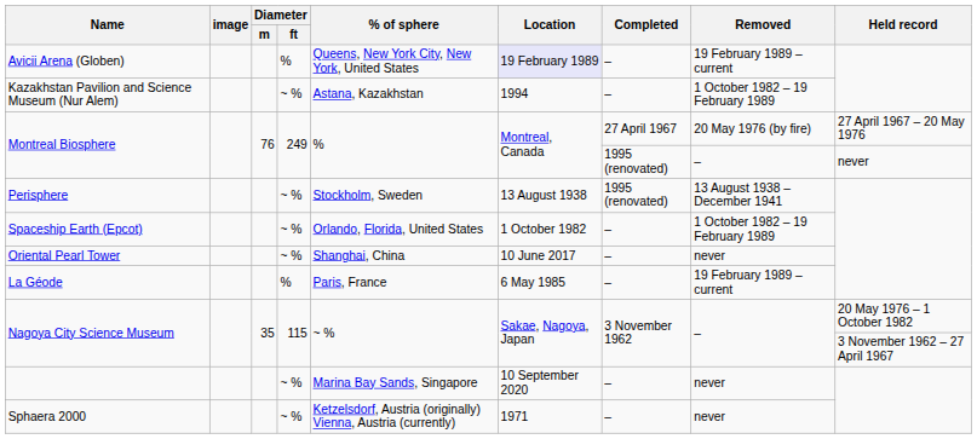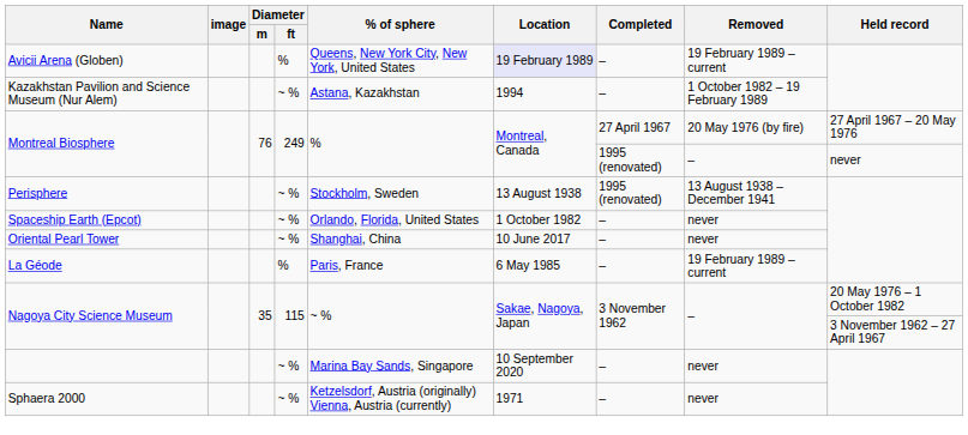 <table class="wikitable sortable">
 <tr>
 <th rowspan=2>Name</th>
 <th rowspan=2>image</th>
 <th colspan=2 data-sort-type="number">Diameter</th>
 <th rowspan=2>% of sphere</th>
 <th rowspan=2>Location</th>
 <th rowspan=2>Completed</th>
 <th rowspan=2>Removed</th>
 <th rowspan=2>Held record</th>
 </tr>
 <tr>
 <th width="2%">m</th>
 <th width="2%">ft</th>
 </tr>
 <tr>
 <td><a href='#'>Avicii Arena</a> (Globen)</td>
 <td></td>
 <td></td>
 <td> % </td>
 <td><a href='#'>Queens</a>, <a href='#'>New York City</a>, <a href='#'>New York</a>, United States</td>
 <td data-sort-value="1989-02-19" style="background: lavender;">19 February 1989</td>
 <td>–</td>
 <td data-sort-value="1989-02-19">19 February 1989 – current</td>
 </tr>
 <tr>
 <td>Kazakhstan Pavilion and Science Museum (Nur Alem)</td>
 <td></td>
 <td></td>
 <td>~ % </td>
 <td><a href='#'>Astana</a>, Kazakhstan</td>
 <td data-sort-value="1994-00-00">1994</td>
 <td>–</td>
 <td data-sort-value="1982-10-01">1 October 1982 – 19 February 1989</td>
 </tr>
 <tr>
 <td rowspan=2><a href='#'>Montreal Biosphere</a></td>
 <td rowspan=2></td>
 <td rowspan=2 style="text-align:right" data-sort-value="7001760000000000000">76</td>
 <td rowspan=2 style="text-align:right" data-sort-value="7001758952000000000">249</td>
 <td rowspan=2> % </td>
 <td rowspan=2><a href='#'>Montreal</a>, Canada</td>
 <td data-sort-value="1967-04-27">27 April 1967</td>
 <td data-sort-value="1976-05-20">20 May 1976 (by fire)</td>
 <td data-sort-value="1967-04-27">27 April 1967 – 20 May 1976</td>
 </tr>
 <tr>
 <td data-sort-value="1995-00-00">1995 (renovated)</td>
 <td>–</td>
 <td data-sort-value="0000-00-00">never</td>
 </tr>
 <tr>
 <td><a href='#'>Perisphere</a></td>
 <td></td>
 <td></td>
 <td>~ % </td>
 <td><a href='#'>Stockholm</a>, Sweden</td>
 <td data-sort-value="1938-08-13">13 August 1938</td>
 <td data-sort-value="1995-00-00">1995 (renovated)</td>
 <td data-sort-value="1938-08-13">13 August 1938 – December 1941</td>
 </tr>
 <tr>
 <td><a href='#'>Spaceship Earth (Epcot)</a></td>
 <td></td>
 <td></td>
 <td>~ % </td>
 <td><a href='#'>Orlando</a>, <a href='#'>Florida</a>, United States</td>
 <td data-sort-value="1982-10-01">1 October 1982</td>
 <td>–</td>
-<td data-sort-value="1982-10-01">1 October 1982 – 19 February 1989</td>
+<td data-sort-value="0000-00-00">never</td>
 </tr>
 <tr>
 <td><a href='#'>Oriental Pearl Tower</a></td>
 <td></td>
 <td></td>
 <td>~ % </td>
 <td><a href='#'>Shanghai</a>, China</td>
 <td data-sort-value="2017-06-10">10 June 2017</td>
 <td>–</td>
 <td data-sort-value="0000-00-00">never</td>
 </tr>
 <tr>
 <td><a href='#'>La Géode</a></td>
 <td></td>
 <td></td>
 <td> % </td>
 <td><a href='#'>Paris</a>, France</td>
 <td data-sort-value="1985-05-06">6 May 1985</td>
 <td>–</td>
 <td data-sort-value="1989-02-19">19 February 1989 – current</td>
 </tr>
 <tr>
 <td rowspan=2><a href='#'>Nagoya City Science Museum</a></td>
 <td rowspan=2></td>
 <td rowspan=2 style="text-align:right" data-sort-value="7001350000000000000">35</td>
 <td rowspan=2 style="text-align:right" data-sort-value="7001350520000000000">115</td>
 <td rowspan=2>~ % </td>
 <td rowspan=2><a href='#'>Sakae</a>, <a href='#'>Nagoya</a>, Japan</td>
 <td rowspan=2 data-sort-value="1962-11-03">3 November 1962</td>
 <td rowspan=2>–</td>
 <td data-sort-value="1976-05-20">20 May 1976 – 1 October 1982</td>
 </tr>
 <tr>
 <td data-sort-value="1962-11-03">3 November 1962 – 27 April 1967</td>
 </tr>
 <tr>
 <td></td>
 <td><br></td>
 <td></td>
 <td>~ % </td>
 <td><a href='#'>Marina Bay Sands</a>, Singapore</td>
 <td data-sort-value="2020-09-10">10 September 2020</td>
 <td>–</td>
 <td data-sort-value="0000-00-00">never</td>
 </tr>
 <tr>
 <td>Sphaera 2000</td>
 <td></td>
 <td></td>
 <td>~ % </td>
 <td><a href='#'>Ketzelsdorf</a>, Austria (originally)<br><a href='#'>Vienna</a>, Austria (currently)</td>
 <td data-sort-value="1971-00-00">1971</td>
 <td>–</td>
 <td data-sort-value="0000-00-00">never</td>
 </tr>
 </table>
